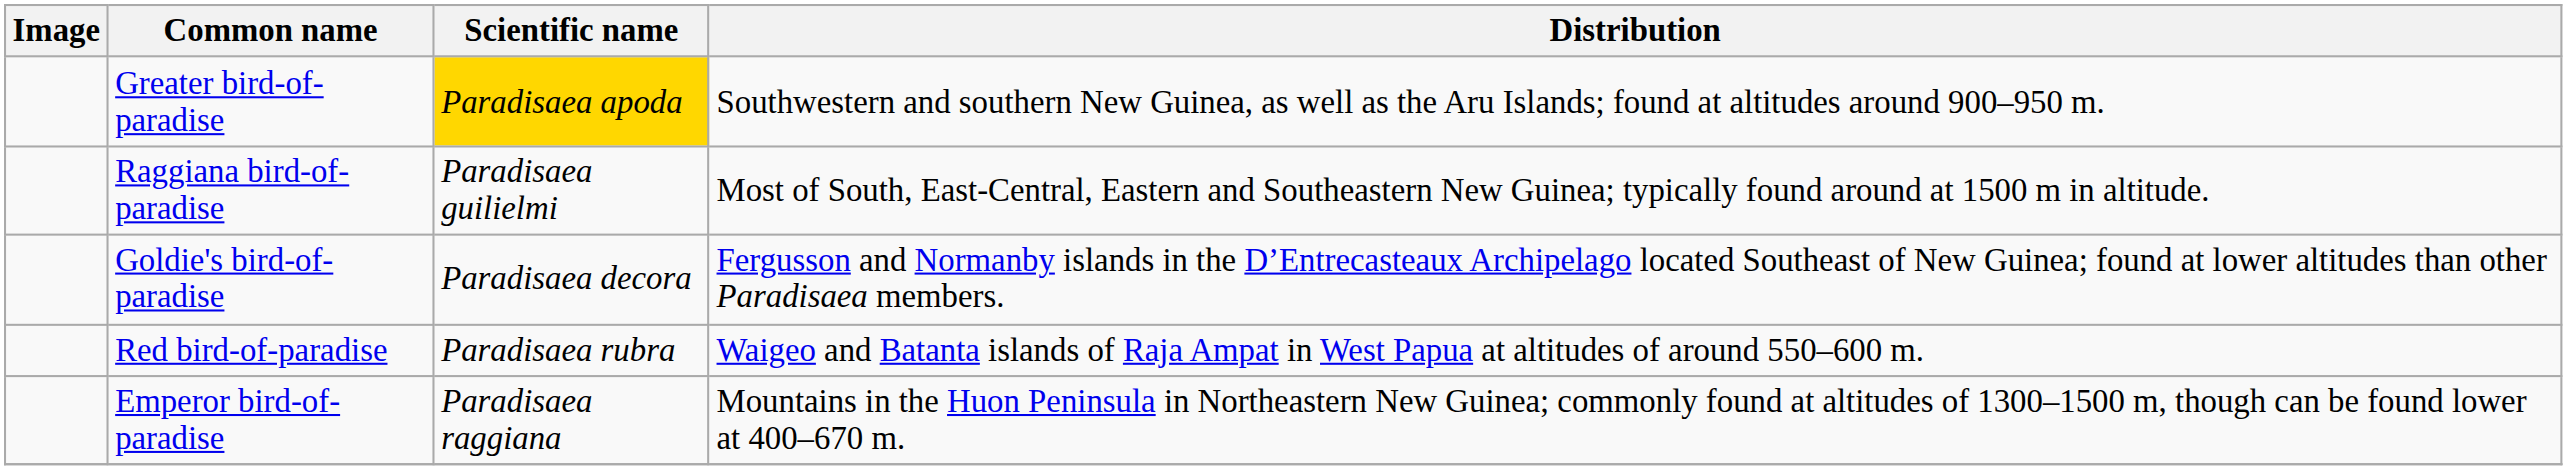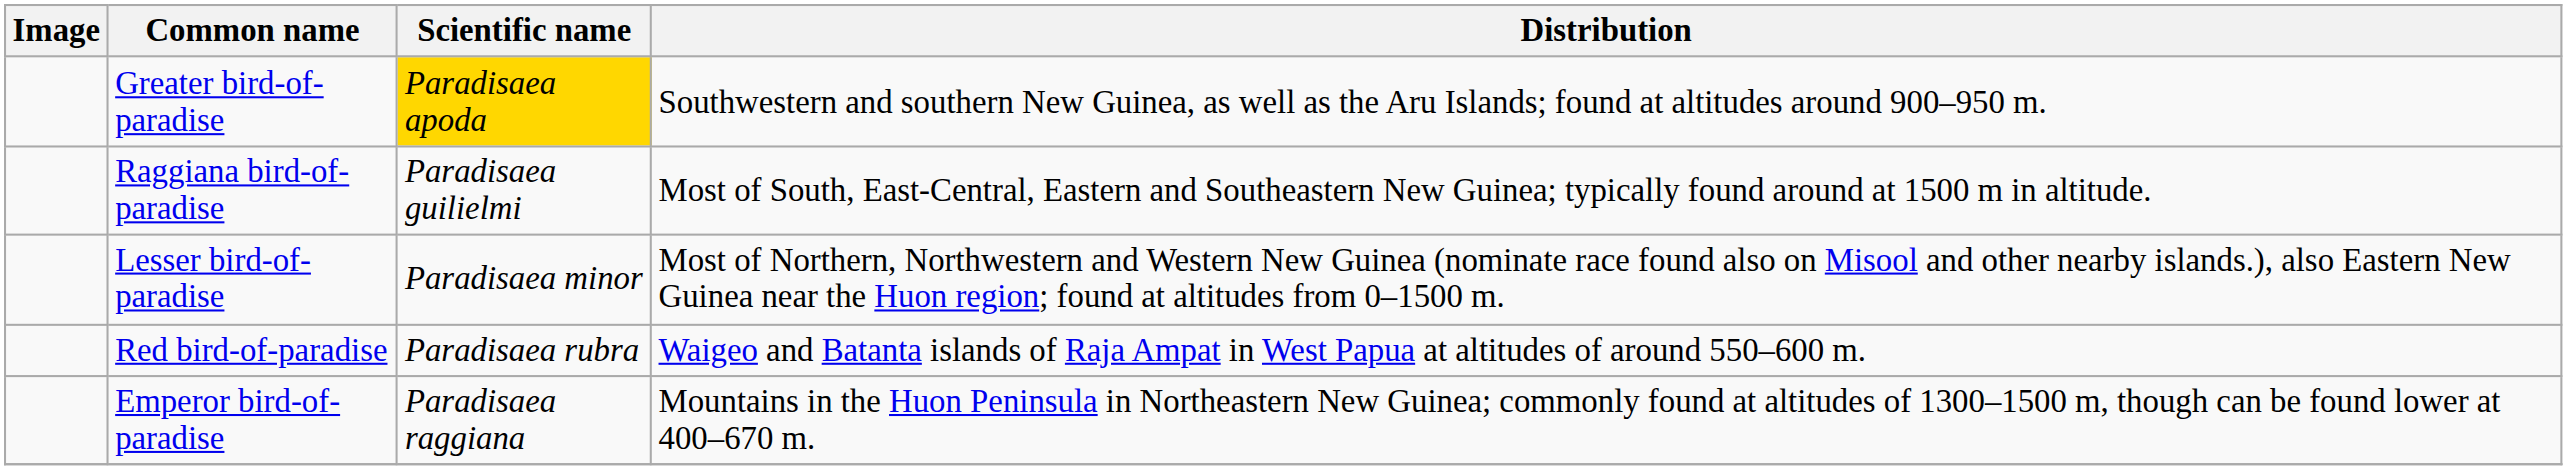 <table class="wikitable collapsible">
 <tr>
 <th>Image</th>
 <th>Common name</th>
 <th>Scientific name</th>
 <th>Distribution</th>
 </tr>
 <tr>
 <td></td>
 <td><a href='#'>Greater bird-of-paradise</a></td>
 <td style="background: gold;"><em>Paradisaea apoda</em></td>
 <td>Southwestern and southern New Guinea, as well as the Aru Islands; found at altitudes around 900–950 m.</td>
 </tr>
 <tr>
 <td></td>
 <td><a href='#'>Raggiana bird-of-paradise</a></td>
 <td><em>Paradisaea guilielmi</em></td>
 <td>Most of South, East-Central, Eastern and Southeastern New Guinea; typically found around at 1500 m in altitude.</td>
 </tr>
 <tr>
 <td></td>
-<td><a href='#'>Goldie's bird-of-paradise</a></td>
-<td><em>Paradisaea decora</em></td>
-<td><a href='#'>Fergusson</a> and <a href='#'>Normanby</a> islands in the <a href='#'>D’Entrecasteaux Archipelago</a> located Southeast of New Guinea; found at lower altitudes than other <em>Paradisaea</em> members.</td>
+<td><a href='#'>Lesser bird-of-paradise</a></td>
+<td><em>Paradisaea minor</em></td>
+<td>Most of Northern, Northwestern and Western New Guinea (nominate race found also on <a href='#'>Misool</a> and other nearby islands.), also Eastern New Guinea near the <a href='#'>Huon region</a>; found at altitudes from 0–1500 m.</td>
 </tr>
 <tr>
 <td></td>
 <td><a href='#'>Red bird-of-paradise</a></td>
 <td><em>Paradisaea rubra</em></td>
 <td><a href='#'>Waigeo</a> and <a href='#'>Batanta</a> islands of <a href='#'>Raja Ampat</a> in <a href='#'>West Papua</a> at altitudes of around 550–600 m.</td>
 </tr>
 <tr>
 <td></td>
 <td><a href='#'>Emperor bird-of-paradise</a></td>
 <td><em>Paradisaea raggiana</em></td>
 <td>Mountains in the <a href='#'>Huon Peninsula</a> in Northeastern New Guinea; commonly found at altitudes of 1300–1500 m, though can be found lower at 400–670 m.</td>
 </tr>
 <tr>
 </tr>
 </table>
